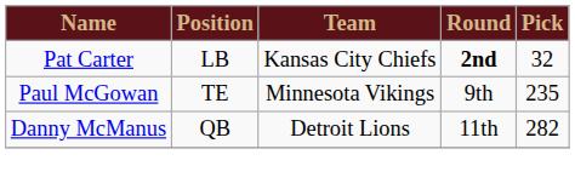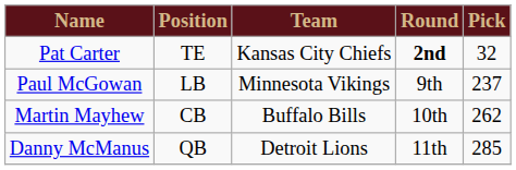 <table class="wikitable" style="text-align: center;">
 <tr>
 <th style="background:#5a1118; color:#d3b787;">Name</th>
 <th style="background:#5a1118; color:#d3b787;">Position</th>
 <th style="background:#5a1118; color:#d3b787;">Team</th>
 <th style="background:#5a1118; color:#d3b787;">Round</th>
 <th style="background:#5a1118; color:#d3b787;">Pick</th>
 </tr>
 <tr>
 <td><a href='#'>Pat Carter</a></td>
-<td>LB</td>
+<td>TE</td>
 <td>Kansas City Chiefs</td>
 <td><strong>2nd</strong></td>
 <td>32</td>
 </tr>
 <tr>
 <td><a href='#'>Paul McGowan</a></td>
-<td>TE</td>
+<td>LB</td>
 <td>Minnesota Vikings</td>
 <td>9th</td>
-<td>235</td>
+<td>237</td>
+</tr>
+<tr>
+<td><a href='#'>Martin Mayhew</a></td>
+<td>CB</td>
+<td>Buffalo Bills</td>
+<td>10th</td>
+<td>262</td>
 </tr>
 <tr>
 <td><a href='#'>Danny McManus</a></td>
 <td>QB</td>
 <td>Detroit Lions</td>
 <td>11th</td>
-<td>282</td>
+<td>285</td>
 </tr>
 <tr>
 </tr>
 </table>
